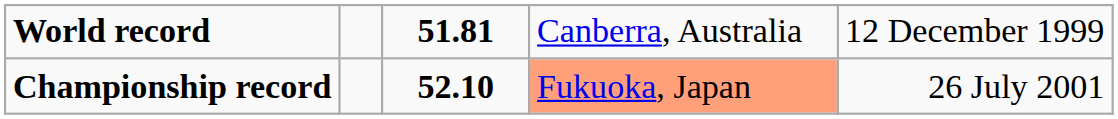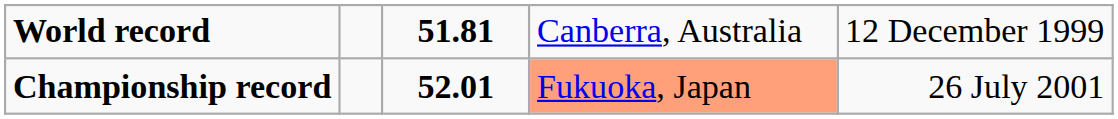 <table class="wikitable">
 <tr>
 <td><strong>World record</strong></td>
 <td style="padding-right:1em"></td>
 <td style="text-align:center;padding-left:1em; padding-right:1em;"><strong>51.81</strong></td>
 <td style="padding-right:1em"><a href='#'>Canberra</a>,  Australia</td>
 <td align=right>12 December 1999</td>
 </tr>
 <tr>
 <td><strong>Championship record</strong></td>
 <td style="padding-right:1em"></td>
-<td style="text-align:center;padding-left:1em; padding-right:1em;"><strong>52.10</strong></td>
+<td style="text-align:center;padding-left:1em; padding-right:1em;"><strong>52.01</strong></td>
 <td style="background: lightsalmon; padding-right:1em"><a href='#'>Fukuoka</a>,  Japan</td>
 <td align=right>26 July 2001</td>
 </tr>
 </table>
